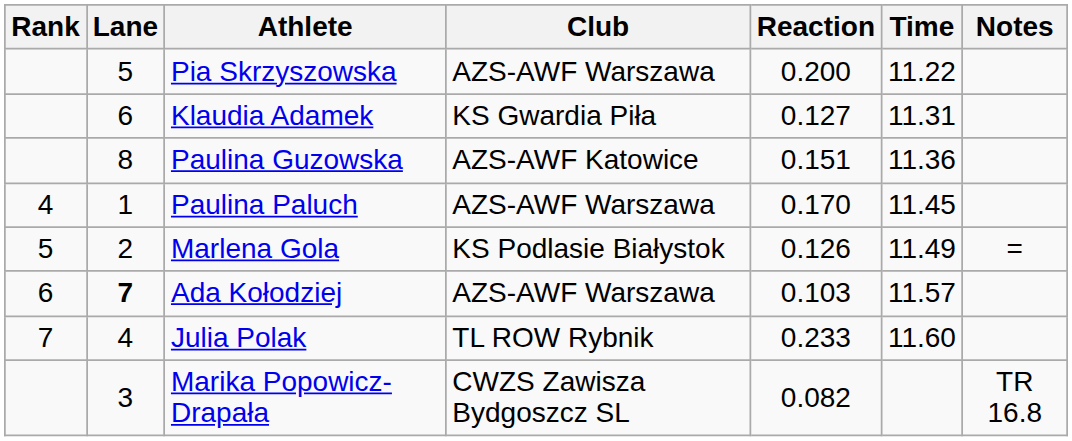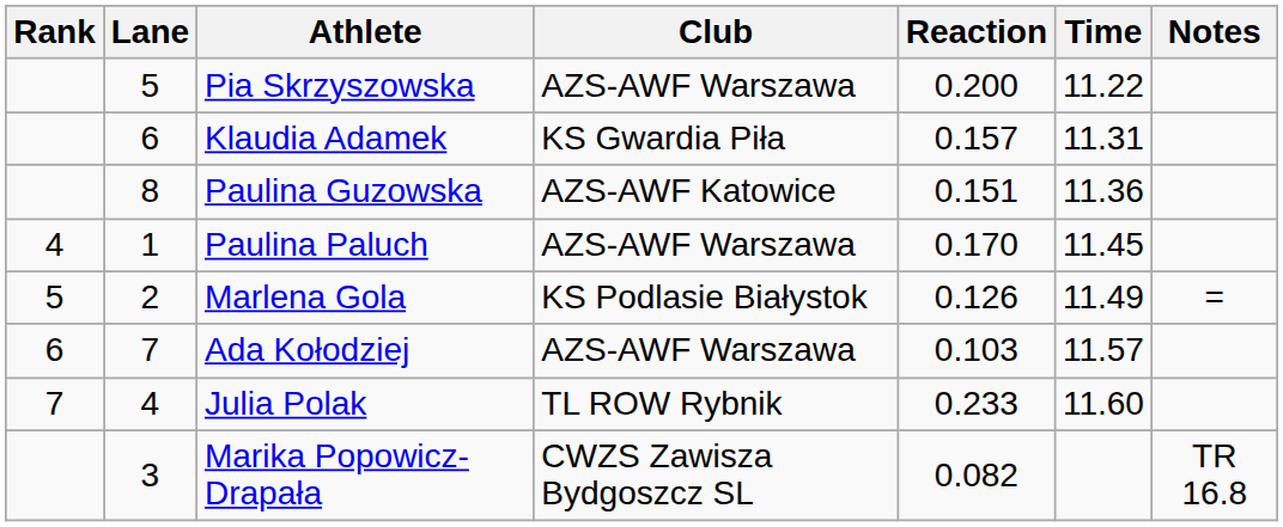 <table class="wikitable sortable" style="text-align:center">
 <tr>
 <th>Rank</th>
 <th>Lane</th>
 <th>Athlete</th>
 <th>Club</th>
 <th>Reaction</th>
 <th>Time</th>
 <th>Notes</th>
 </tr>
 <tr>
 <td></td>
 <td>5</td>
 <td align=left><a href='#'>Pia Skrzyszowska</a></td>
 <td align=left>AZS-AWF Warszawa</td>
 <td>0.200</td>
 <td>11.22</td>
 <td></td>
 </tr>
 <tr>
 <td></td>
 <td>6</td>
 <td align=left><a href='#'>Klaudia Adamek</a></td>
 <td align=left>KS Gwardia Piła</td>
-<td>0.127</td>
+<td>0.157</td>
 <td>11.31</td>
 <td></td>
 </tr>
 <tr>
 <td></td>
 <td>8</td>
 <td align=left><a href='#'>Paulina Guzowska</a></td>
 <td align=left>AZS-AWF Katowice</td>
 <td>0.151</td>
 <td>11.36</td>
 <td></td>
 </tr>
 <tr>
 <td>4</td>
 <td>1</td>
 <td align=left><a href='#'>Paulina Paluch</a></td>
 <td align=left>AZS-AWF Warszawa</td>
 <td>0.170</td>
 <td>11.45</td>
 <td></td>
 </tr>
 <tr>
 <td>5</td>
 <td>2</td>
 <td align=left><a href='#'>Marlena Gola</a></td>
 <td align=left>KS Podlasie Białystok</td>
 <td>0.126</td>
 <td>11.49</td>
 <td>=</td>
 </tr>
 <tr>
 <td>6</td>
-<td><strong>7</strong></td>
+<td>7</td>
 <td align=left><a href='#'>Ada Kołodziej</a></td>
 <td align=left>AZS-AWF Warszawa</td>
 <td>0.103</td>
 <td>11.57</td>
 <td></td>
 </tr>
 <tr>
 <td>7</td>
 <td>4</td>
 <td align=left><a href='#'>Julia Polak</a></td>
 <td align=left>TL ROW Rybnik</td>
 <td>0.233</td>
 <td>11.60</td>
 <td></td>
 </tr>
 <tr>
 <td></td>
 <td>3</td>
 <td align=left><a href='#'>Marika Popowicz-Drapała</a></td>
 <td align=left>CWZS Zawisza Bydgoszcz SL</td>
 <td>0.082</td>
 <td></td>
 <td>TR 16.8</td>
 </tr>
 </table>
